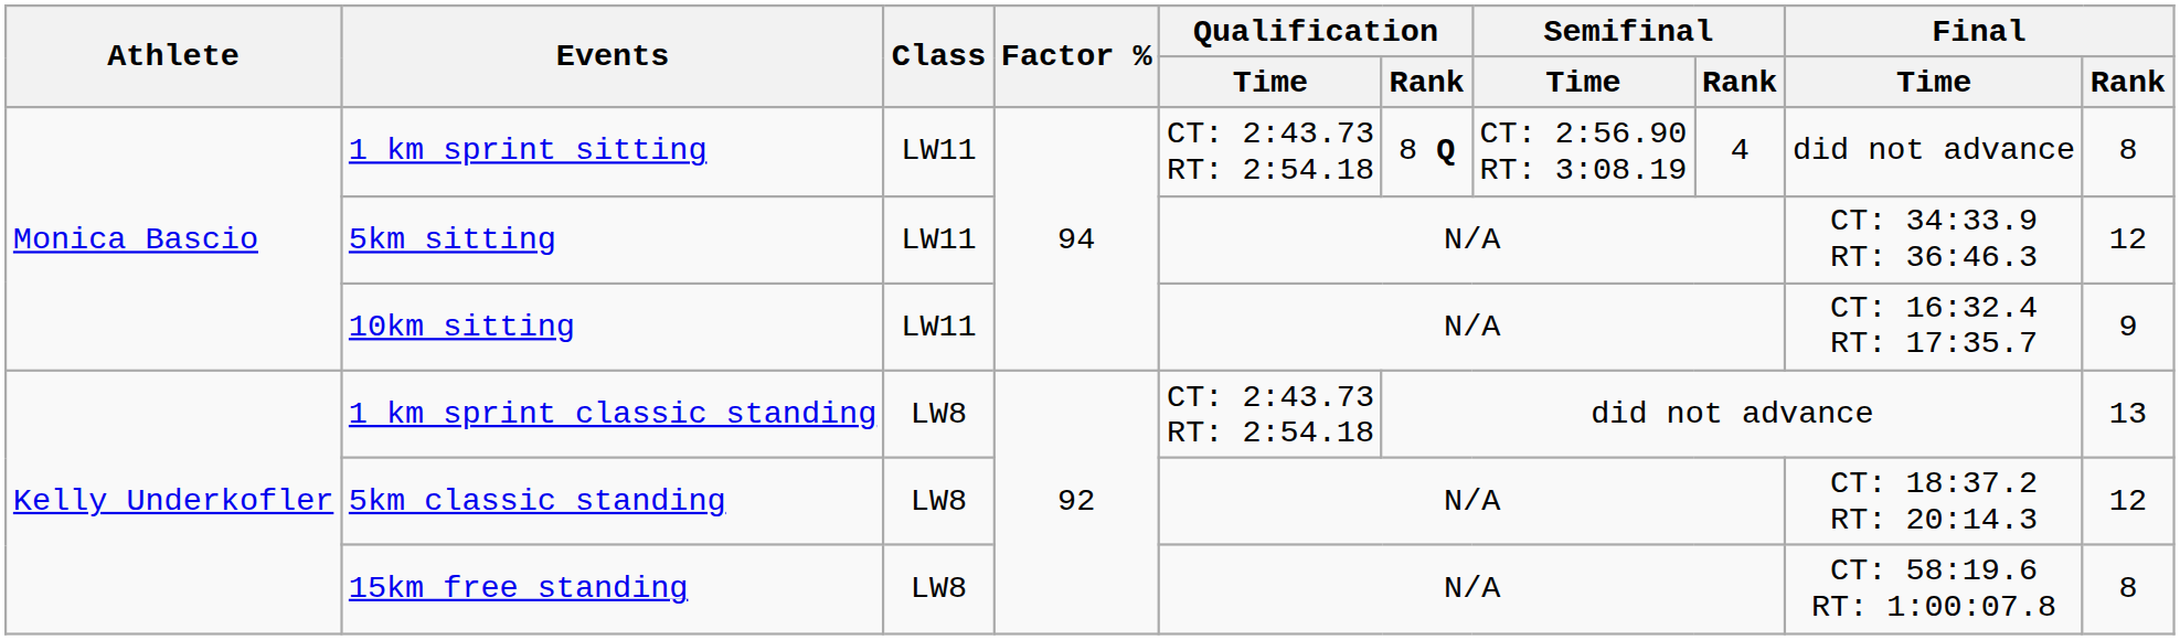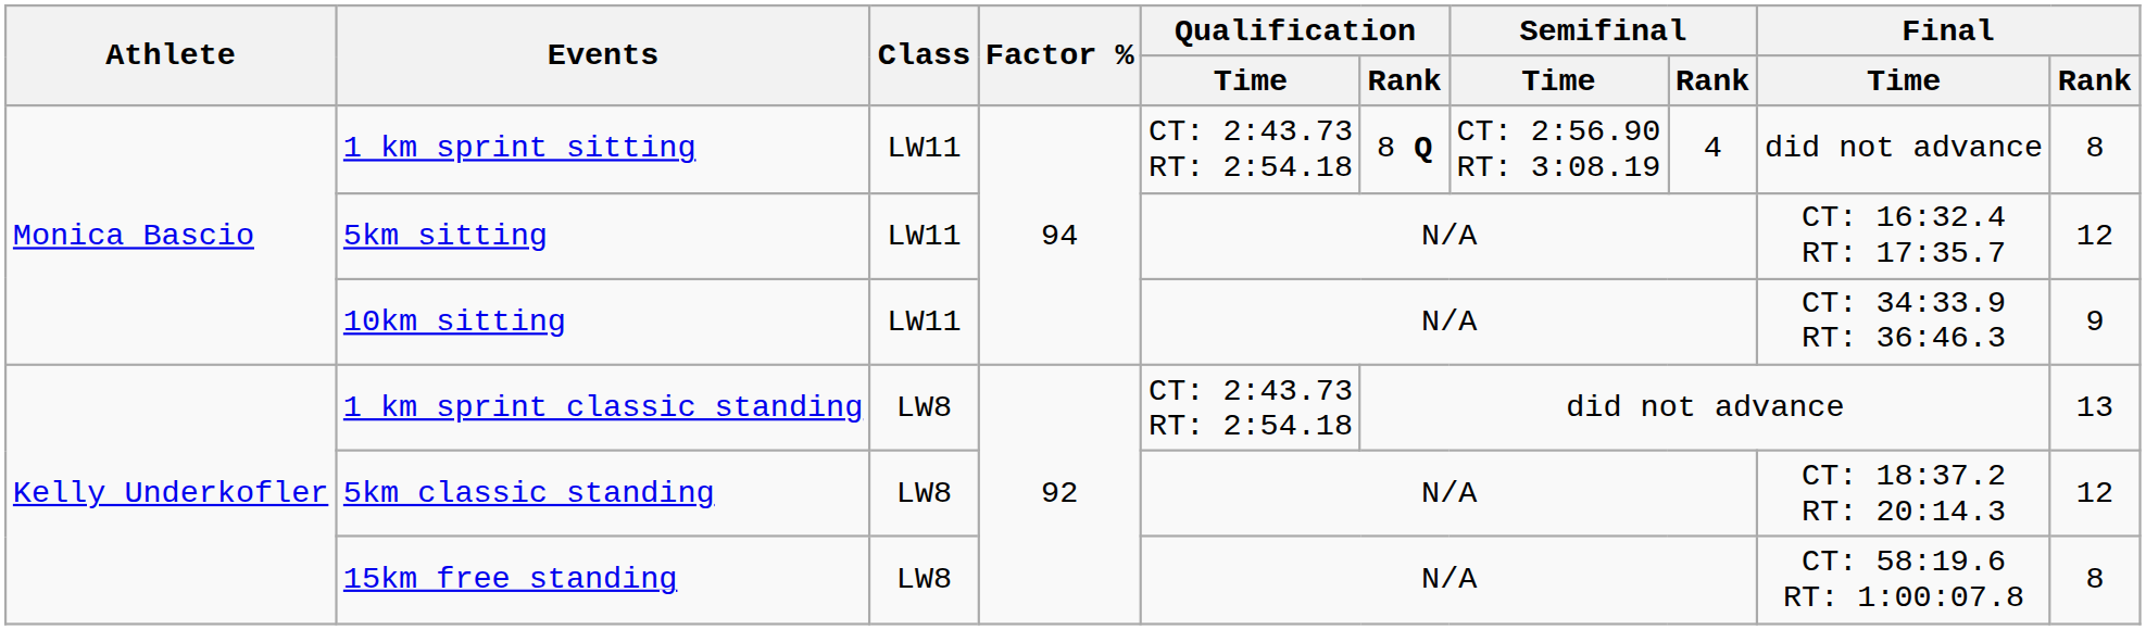 <table class="wikitable" style="font-size:100%">
 <tr>
 <th rowspan="2">Athlete</th>
 <th rowspan="2">Events</th>
 <th rowspan="2">Class</th>
 <th rowspan="2">Factor %</th>
 <th colspan="2">Qualification</th>
 <th colspan="2">Semifinal</th>
 <th colspan="2">Final</th>
 </tr>
 <tr>
 <th>Time</th>
 <th>Rank</th>
 <th>Time</th>
 <th>Rank</th>
 <th>Time</th>
 <th>Rank</th>
 </tr>
 <tr>
 <td rowspan="3"><a href='#'>Monica Bascio</a></td>
 <td><a href='#'>1 km sprint sitting</a></td>
 <td align="center">LW11</td>
 <td align="center" rowspan="3">94</td>
 <td align="center">CT: 2:43.73<br>RT: 2:54.18</td>
 <td align="center">8 <strong>Q</strong></td>
 <td align="center">CT: 2:56.90<br>RT: 3:08.19</td>
 <td align="center">4</td>
 <td align="center">did not advance</td>
 <td align="center">8</td>
 </tr>
 <tr>
 <td><a href='#'>5km sitting</a></td>
 <td align="center">LW11</td>
 <td align="center" colspan="4">N/A</td>
-<td align="center">CT: 34:33.9<br>RT: 36:46.3</td>
+<td align="center">CT: 16:32.4<br>RT: 17:35.7</td>
 <td align="center">12</td>
 </tr>
 <tr>
 <td><a href='#'>10km sitting</a></td>
 <td align="center">LW11</td>
 <td align="center" colspan="4">N/A</td>
-<td align="center">CT: 16:32.4<br>RT: 17:35.7</td>
+<td align="center">CT: 34:33.9<br>RT: 36:46.3</td>
 <td align="center">9</td>
 </tr>
 <tr>
 <td rowspan="3"><a href='#'>Kelly Underkofler</a></td>
 <td><a href='#'>1 km sprint classic standing</a></td>
 <td align="center">LW8</td>
 <td align="center" rowspan="3">92</td>
 <td align="center">CT: 2:43.73<br>RT: 2:54.18</td>
 <td align="center" colspan="4">did not advance</td>
 <td align="center">13</td>
 </tr>
 <tr>
 <td><a href='#'>5km classic standing</a></td>
 <td align="center">LW8</td>
 <td align="center" colspan="4">N/A</td>
 <td align="center">CT: 18:37.2<br>RT: 20:14.3</td>
 <td align="center">12</td>
 </tr>
 <tr>
 <td><a href='#'>15km free standing</a></td>
 <td align="center">LW8</td>
 <td align="center" colspan="4">N/A</td>
 <td align="center">CT: 58:19.6<br>RT: 1:00:07.8</td>
 <td align="center">8</td>
 </tr>
 </table>
